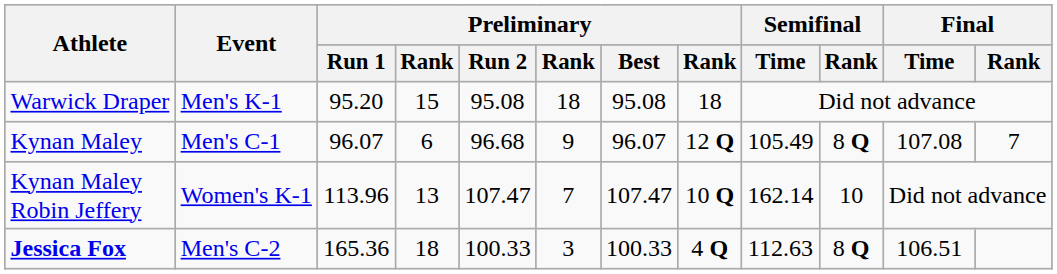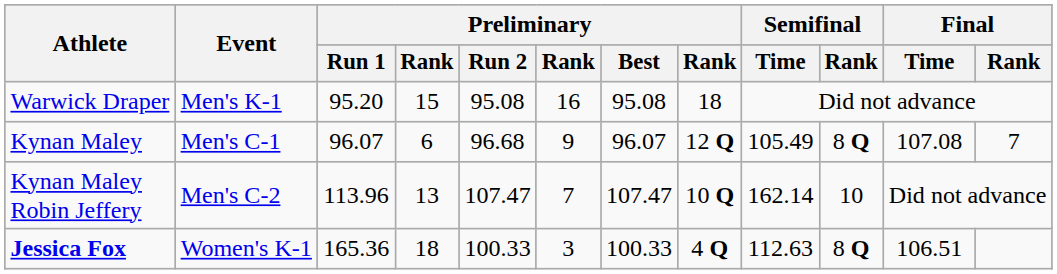 <table class="wikitable" style="font-size:90%">
 <tr>
 <th rowspan="2">Athlete</th>
 <th rowspan="2">Event</th>
 <th colspan="6">Preliminary</th>
 <th colspan="2">Semifinal</th>
 <th colspan="2">Final</th>
 </tr>
 <tr style="font-size:95%">
 <th>Run 1</th>
 <th>Rank</th>
 <th>Run 2</th>
 <th>Rank</th>
 <th>Best</th>
 <th>Rank</th>
 <th>Time</th>
 <th>Rank</th>
 <th>Time</th>
 <th>Rank</th>
 </tr>
 <tr align=center>
 <td align=left><a href='#'>Warwick Draper</a></td>
 <td align=left><a href='#'>Men's K-1</a></td>
 <td>95.20</td>
 <td>15</td>
 <td>95.08</td>
-<td>18</td>
+<td>16</td>
 <td>95.08</td>
 <td>18</td>
 <td colspan=4>Did not advance</td>
 </tr>
 <tr align=center>
 <td align=left><a href='#'>Kynan Maley</a></td>
 <td align=left><a href='#'>Men's C-1</a></td>
 <td>96.07</td>
 <td>6</td>
 <td>96.68</td>
 <td>9</td>
 <td>96.07</td>
 <td>12 <strong>Q</strong></td>
 <td>105.49</td>
 <td>8 <strong>Q</strong></td>
 <td>107.08</td>
 <td>7</td>
 </tr>
 <tr align=center>
 <td align=left><a href='#'>Kynan Maley</a><br><a href='#'>Robin Jeffery</a></td>
-<td align=left><a href='#'>Women's K-1</a></td>
+<td align=left><a href='#'>Men's C-2</a></td>
 <td>113.96</td>
 <td>13</td>
 <td>107.47</td>
 <td>7</td>
 <td>107.47</td>
 <td>10 <strong>Q</strong></td>
 <td>162.14</td>
 <td>10</td>
 <td colspan=4>Did not advance</td>
 </tr>
 <tr align=center>
 <td align=left><strong><a href='#'>Jessica Fox</a></strong></td>
-<td align=left><a href='#'>Men's C-2</a></td>
+<td align=left><a href='#'>Women's K-1</a></td>
 <td>165.36</td>
 <td>18</td>
 <td>100.33</td>
 <td>3</td>
 <td>100.33</td>
 <td>4 <strong>Q</strong></td>
 <td>112.63</td>
 <td>8 <strong>Q</strong></td>
 <td>106.51</td>
 <td></td>
 </tr>
 </table>
